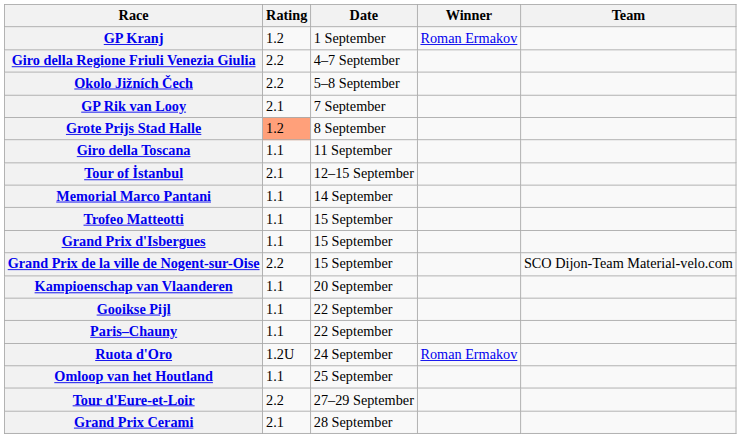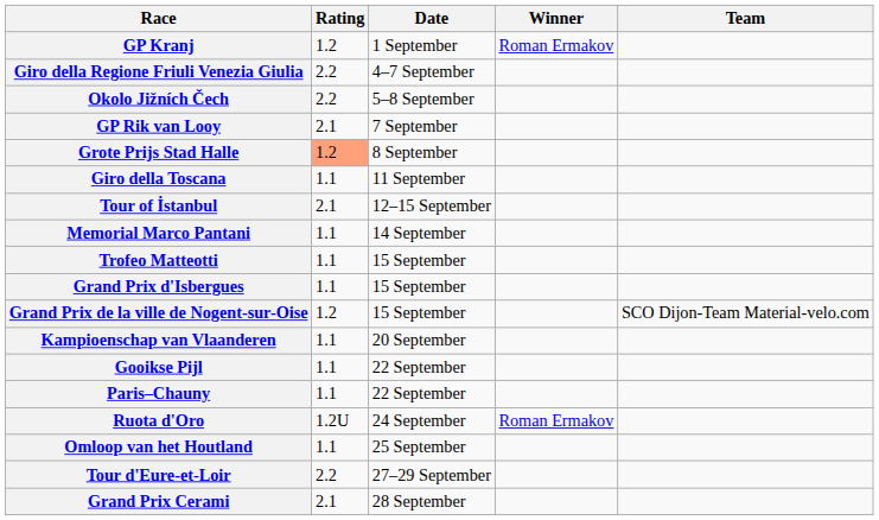 <table class="wikitable plainrowheaders">
 <tr>
 <th scope="col">Race</th>
 <th scope="col">Rating</th>
 <th scope="col">Date</th>
 <th scope="col">Winner</th>
 <th scope="col">Team</th>
 </tr>
 <tr>
 <th scope="row"> <a href='#'>GP Kranj</a></th>
 <td>1.2</td>
 <td>1 September</td>
 <td> <a href='#'>Roman Ermakov</a></td>
 <td></td>
 </tr>
 <tr>
 <th scope="row"> <a href='#'>Giro della Regione Friuli Venezia Giulia</a></th>
 <td>2.2</td>
 <td>4–7 September</td>
 <td></td>
 <td></td>
 </tr>
 <tr>
 <th scope="row"> <a href='#'>Okolo Jižních Čech</a></th>
 <td>2.2</td>
 <td>5–8 September</td>
 <td></td>
 <td></td>
 </tr>
 <tr>
 <th scope="row"> <a href='#'>GP Rik van Looy</a></th>
 <td>2.1</td>
 <td>7 September</td>
 <td></td>
 <td></td>
 </tr>
 <tr>
 <th scope="row"> <a href='#'>Grote Prijs Stad Halle</a></th>
 <td style="background: lightsalmon;">1.2</td>
 <td>8 September</td>
 <td></td>
 <td></td>
 </tr>
 <tr>
 <th scope="row"> <a href='#'>Giro della Toscana</a></th>
 <td>1.1</td>
 <td>11 September</td>
 <td></td>
 <td></td>
 </tr>
 <tr>
 <th scope="row"> <a href='#'>Tour of İstanbul</a></th>
 <td>2.1</td>
 <td>12–15 September</td>
 <td></td>
 <td></td>
 </tr>
 <tr>
 <th scope="row"> <a href='#'>Memorial Marco Pantani</a></th>
 <td>1.1</td>
 <td>14 September</td>
 <td></td>
 <td></td>
 </tr>
 <tr>
 <th scope="row"> <a href='#'>Trofeo Matteotti</a></th>
 <td>1.1</td>
 <td>15 September</td>
 <td></td>
 <td></td>
 </tr>
 <tr>
 <th scope="row"> <a href='#'>Grand Prix d'Isbergues</a></th>
 <td>1.1</td>
 <td>15 September</td>
 <td></td>
 <td></td>
 </tr>
 <tr>
 <th scope="row"> <a href='#'>Grand Prix de la ville de Nogent-sur-Oise</a></th>
-<td>2.2</td>
+<td>1.2</td>
 <td>15 September</td>
 <td></td>
 <td>SCO Dijon-Team Material-velo.com</td>
 </tr>
 <tr>
 <th scope="row"> <a href='#'>Kampioenschap van Vlaanderen</a></th>
 <td>1.1</td>
 <td>20 September</td>
 <td></td>
 <td></td>
 </tr>
 <tr>
 <th scope="row"> <a href='#'>Gooikse Pijl</a></th>
 <td>1.1</td>
 <td>22 September</td>
 <td></td>
 <td></td>
 </tr>
 <tr>
 <th scope="row"> <a href='#'>Paris–Chauny</a></th>
 <td>1.1</td>
 <td>22 September</td>
 <td></td>
 <td></td>
 </tr>
 <tr>
 <th scope="row"> <a href='#'>Ruota d'Oro</a></th>
 <td>1.2U</td>
 <td>24 September</td>
 <td> <a href='#'>Roman Ermakov</a></td>
 <td></td>
 </tr>
 <tr>
 <th scope="row"> <a href='#'>Omloop van het Houtland</a></th>
 <td>1.1</td>
 <td>25 September</td>
 <td></td>
 <td></td>
 </tr>
 <tr>
 <th scope="row"> <a href='#'>Tour d'Eure-et-Loir</a></th>
 <td>2.2</td>
 <td>27–29 September</td>
 <td></td>
 <td></td>
 </tr>
 <tr>
 <th scope="row"> <a href='#'>Grand Prix Cerami</a></th>
 <td>2.1</td>
 <td>28 September</td>
 <td></td>
 <td></td>
 </tr>
 </table>
